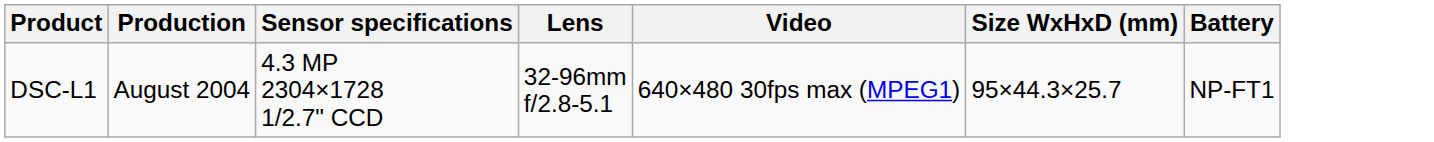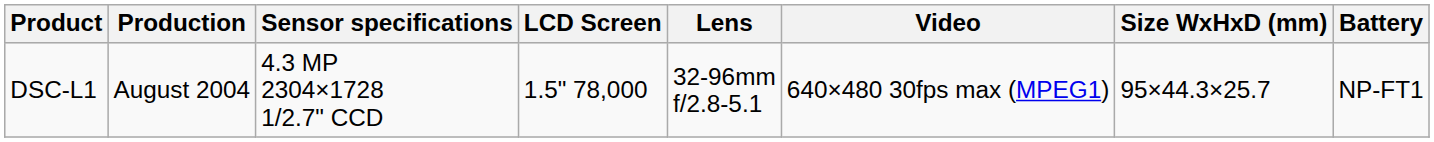 <table class="wikitable">
 <tr>
 <th>Product</th>
 <th>Production</th>
 <th>Sensor specifications</th>
+<th>LCD Screen</th>
 <th>Lens</th>
 <th>Video</th>
 <th>Size WxHxD (mm)</th>
 <th>Battery</th>
 </tr>
 <tr>
 <td>DSC-L1</td>
 <td>August 2004</td>
 <td>4.3 MP<br>2304×1728<br>1/2.7" CCD</td>
+<td>1.5" 78,000</td>
 <td>32-96mm<br>f/2.8-5.1</td>
 <td>640×480 30fps max (<a href='#'>MPEG1</a>)</td>
 <td>95×44.3×25.7</td>
 <td>NP-FT1</td>
 </tr>
 </table>
